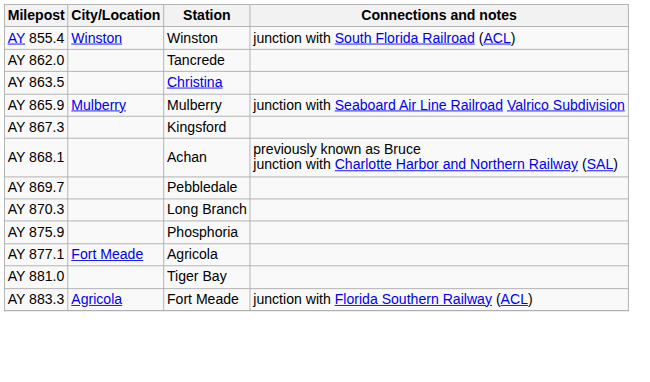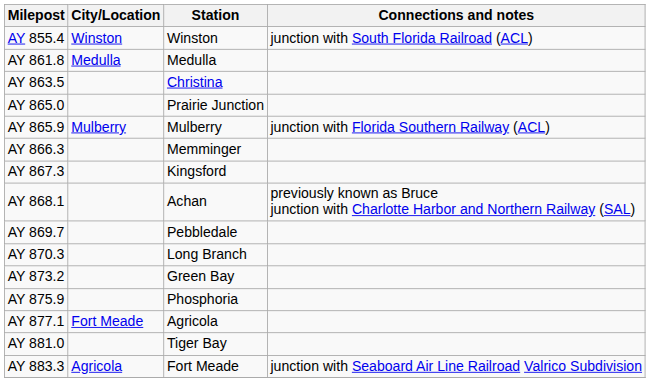 <table class="wikitable">
 <tr>
 <th>Milepost</th>
 <th>City/Location</th>
 <th>Station</th>
 <th>Connections and notes</th>
 </tr>
 <tr>
 <td><a href='#'>AY</a> 855.4</td>
 <td><a href='#'>Winston</a></td>
 <td>Winston</td>
 <td>junction with <a href='#'>South Florida Railroad</a> (<a href='#'>ACL</a>)</td>
 </tr>
 <tr>
-<td>AY 862.0</td>
-<td></td>
-<td>Tancrede</td>
+<td>AY 861.8</td>
+<td><a href='#'>Medulla</a></td>
+<td>Medulla</td>
 <td></td>
 </tr>
 <tr>
 <td>AY 863.5</td>
 <td></td>
 <td><a href='#'>Christina</a></td>
 <td></td>
 </tr>
 <tr>
+<td>AY 865.0</td>
+<td></td>
+<td>Prairie Junction</td>
+<td></td>
+</tr>
+<tr>
 <td>AY 865.9</td>
 <td><a href='#'>Mulberry</a></td>
 <td>Mulberry</td>
-<td>junction with <a href='#'>Seaboard Air Line Railroad</a> <a href='#'>Valrico Subdivision</a></td>
+<td>junction with <a href='#'>Florida Southern Railway</a> (<a href='#'>ACL</a>)</td>
+</tr>
+<tr>
+<td>AY 866.3</td>
+<td></td>
+<td>Memminger</td>
+<td></td>
 </tr>
 <tr>
 <td>AY 867.3</td>
 <td></td>
 <td>Kingsford</td>
 <td></td>
 </tr>
 <tr>
 <td>AY 868.1</td>
 <td></td>
 <td>Achan</td>
 <td>previously known as Bruce<br>junction with <a href='#'>Charlotte Harbor and Northern Railway</a> (<a href='#'>SAL</a>)</td>
 </tr>
 <tr>
 <td>AY 869.7</td>
 <td></td>
 <td>Pebbledale</td>
 <td></td>
 </tr>
 <tr>
 <td>AY 870.3</td>
 <td></td>
 <td>Long Branch</td>
 <td></td>
 </tr>
 <tr>
+<td>AY 873.2</td>
+<td></td>
+<td>Green Bay</td>
+<td></td>
+</tr>
+<tr>
 <td>AY 875.9</td>
 <td></td>
 <td>Phosphoria</td>
 <td></td>
 </tr>
 <tr>
 <td>AY 877.1</td>
 <td><a href='#'>Fort Meade</a></td>
 <td>Agricola</td>
 <td></td>
 </tr>
 <tr>
 <td>AY 881.0</td>
 <td></td>
 <td>Tiger Bay</td>
 <td></td>
 </tr>
 <tr>
 <td>AY 883.3</td>
 <td><a href='#'>Agricola</a></td>
 <td>Fort Meade</td>
-<td>junction with <a href='#'>Florida Southern Railway</a> (<a href='#'>ACL</a>)</td>
+<td>junction with <a href='#'>Seaboard Air Line Railroad</a> <a href='#'>Valrico Subdivision</a></td>
 </tr>
 <tr>
 </tr>
 </table>
